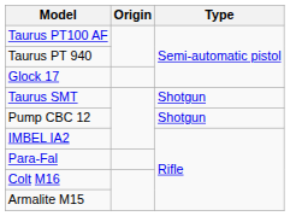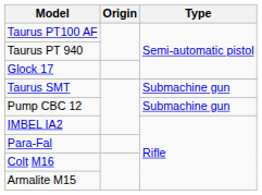 <table class="wikitable">
 <tr>
 <th>Model</th>
 <th>Origin</th>
 <th>Type</th>
 </tr>
 <tr>
 <td><a href='#'>Taurus PT100 AF</a></td>
 <td rowspan="2"></td>
 <td rowspan="3"><a href='#'>Semi-automatic pistol</a></td>
 </tr>
 <tr>
 <td>Taurus PT 940</td>
 </tr>
 <tr>
 <td><a href='#'>Glock 17</a></td>
 <td></td>
 </tr>
 <tr>
 <td><a href='#'>Taurus SMT</a></td>
 <td rowspan="3"></td>
-<td><a href='#'>Shotgun</a></td>
+<td><a href='#'>Submachine gun</a></td>
 </tr>
 <tr>
 <td>Pump CBC 12</td>
-<td><a href='#'>Shotgun</a></td>
+<td><a href='#'>Submachine gun</a></td>
 </tr>
 <tr>
 <td><a href='#'>IMBEL IA2</a></td>
 <td rowspan="4"><a href='#'>Rifle</a></td>
 </tr>
 <tr>
 <td><a href='#'>Para-Fal</a></td>
 <td></td>
 </tr>
 <tr>
 <td><a href='#'>Colt</a> <a href='#'>M16</a></td>
 <td rowspan="2"></td>
 </tr>
 <tr>
 <td>Armalite M15</td>
 </tr>
 </table>
